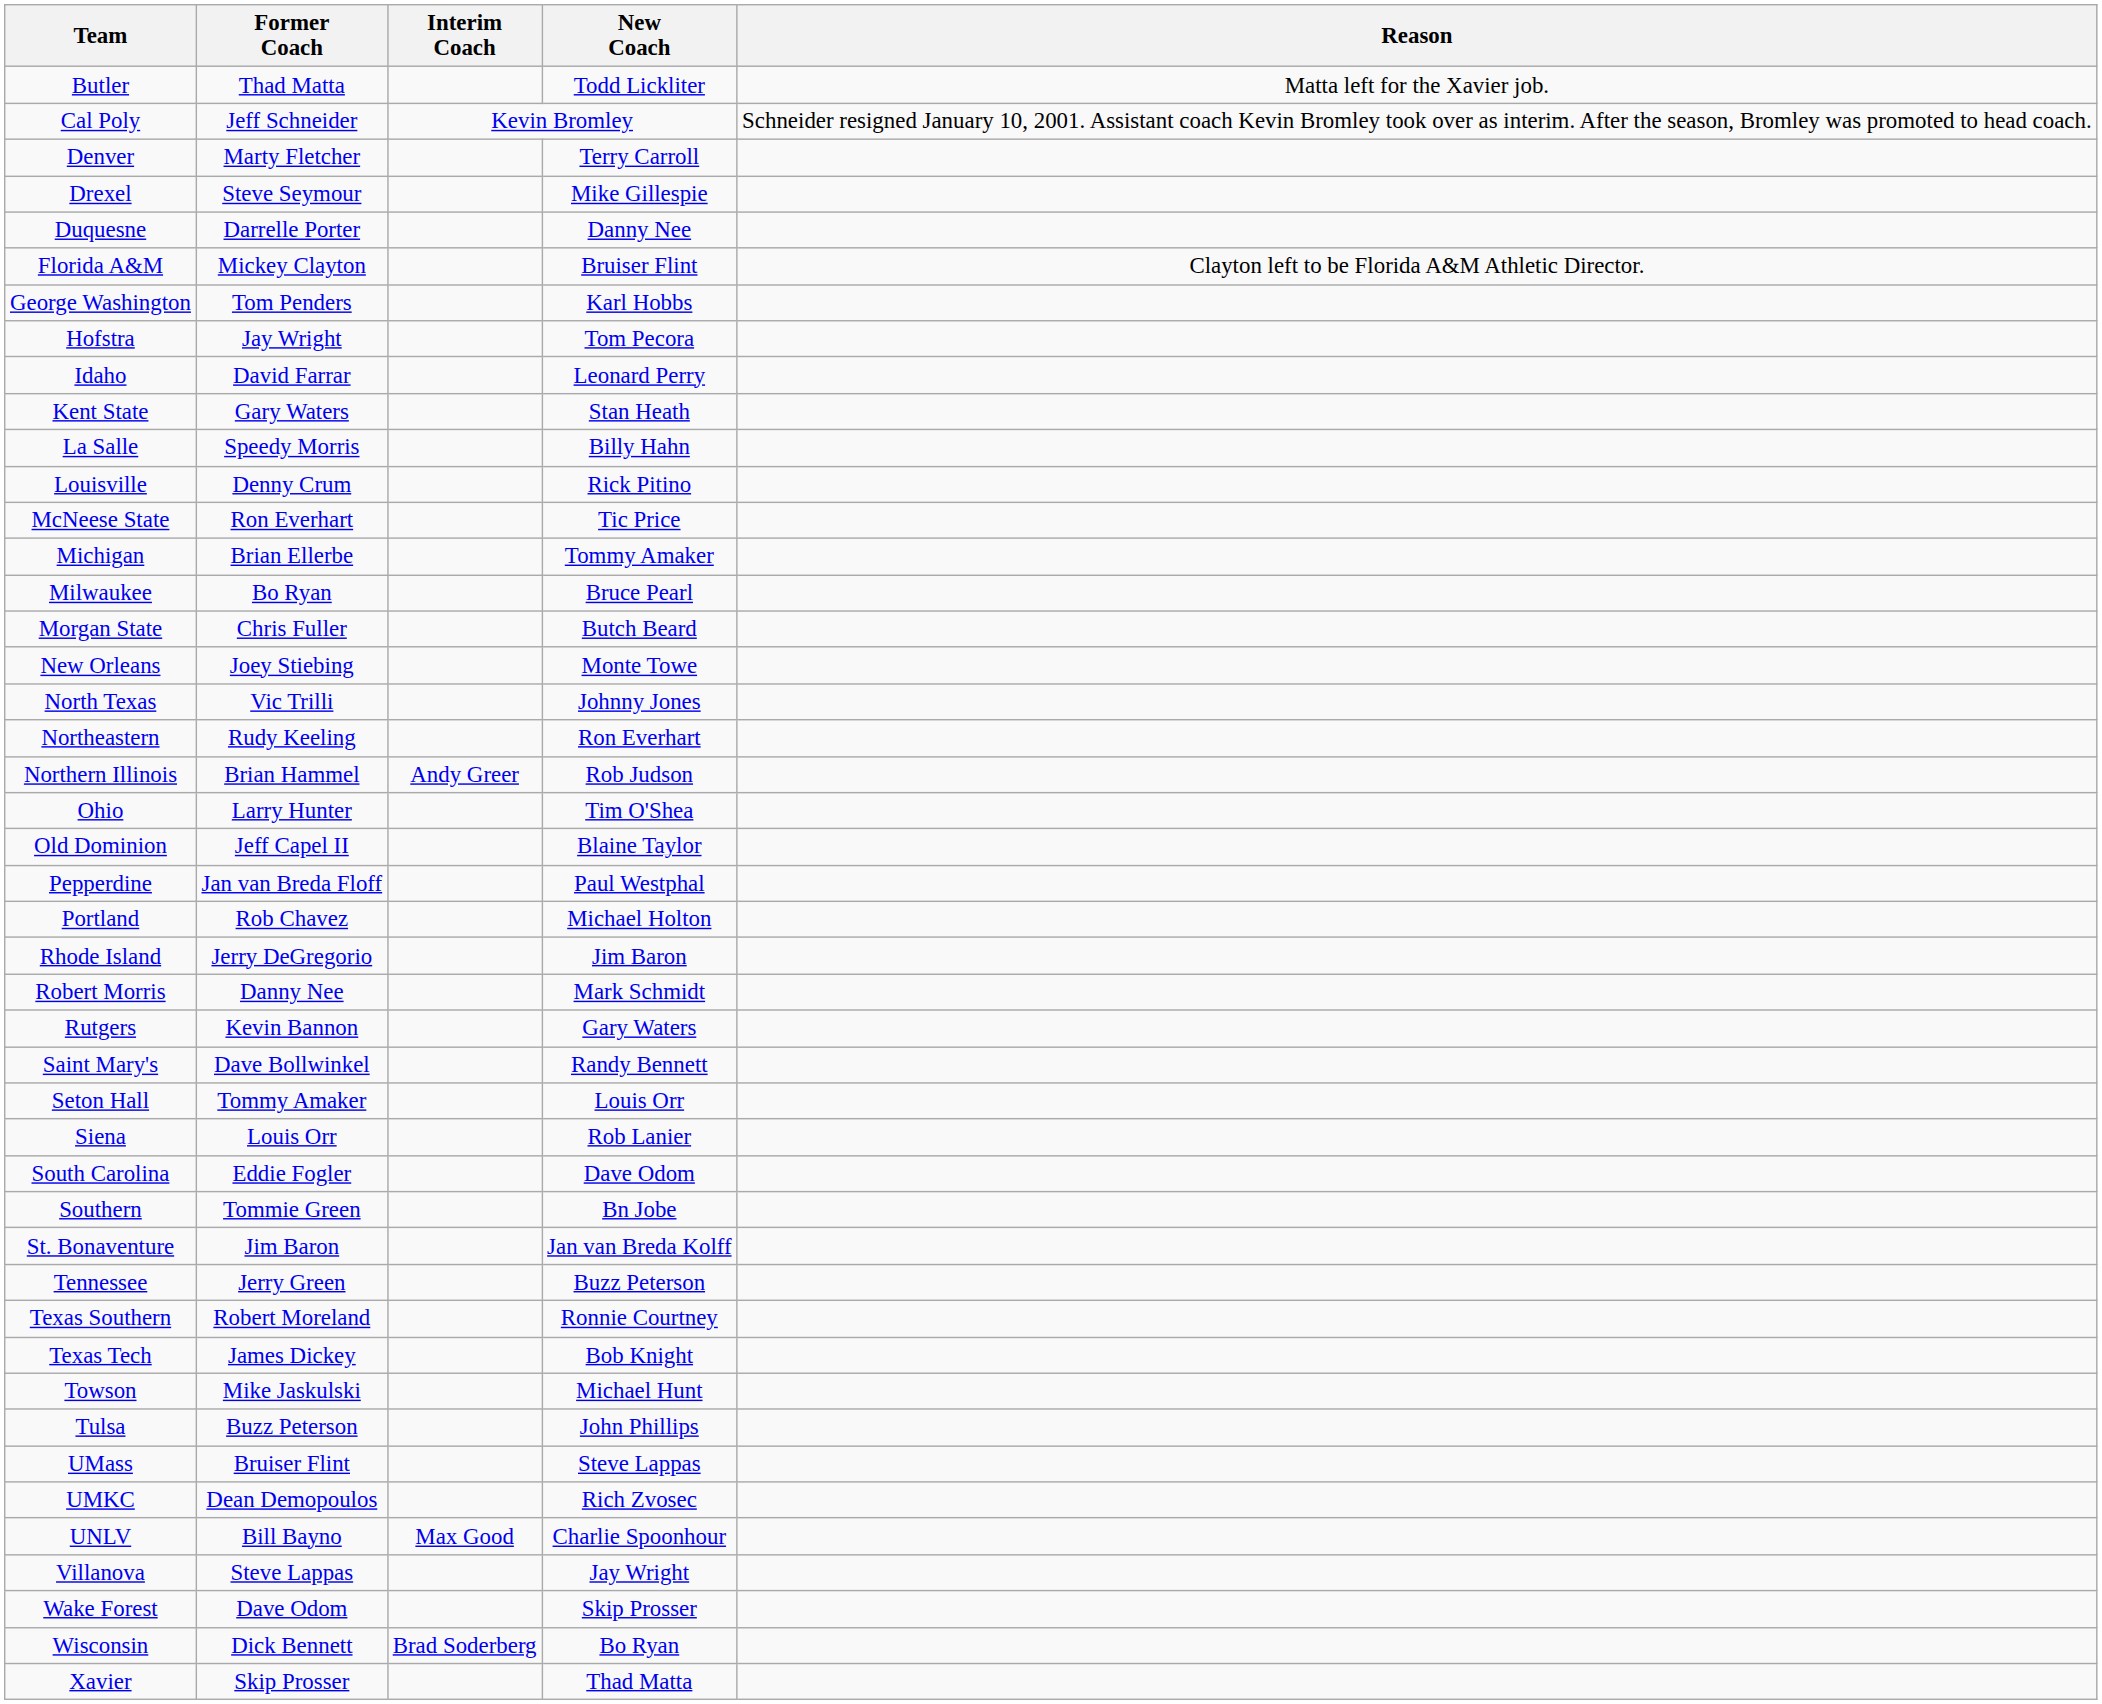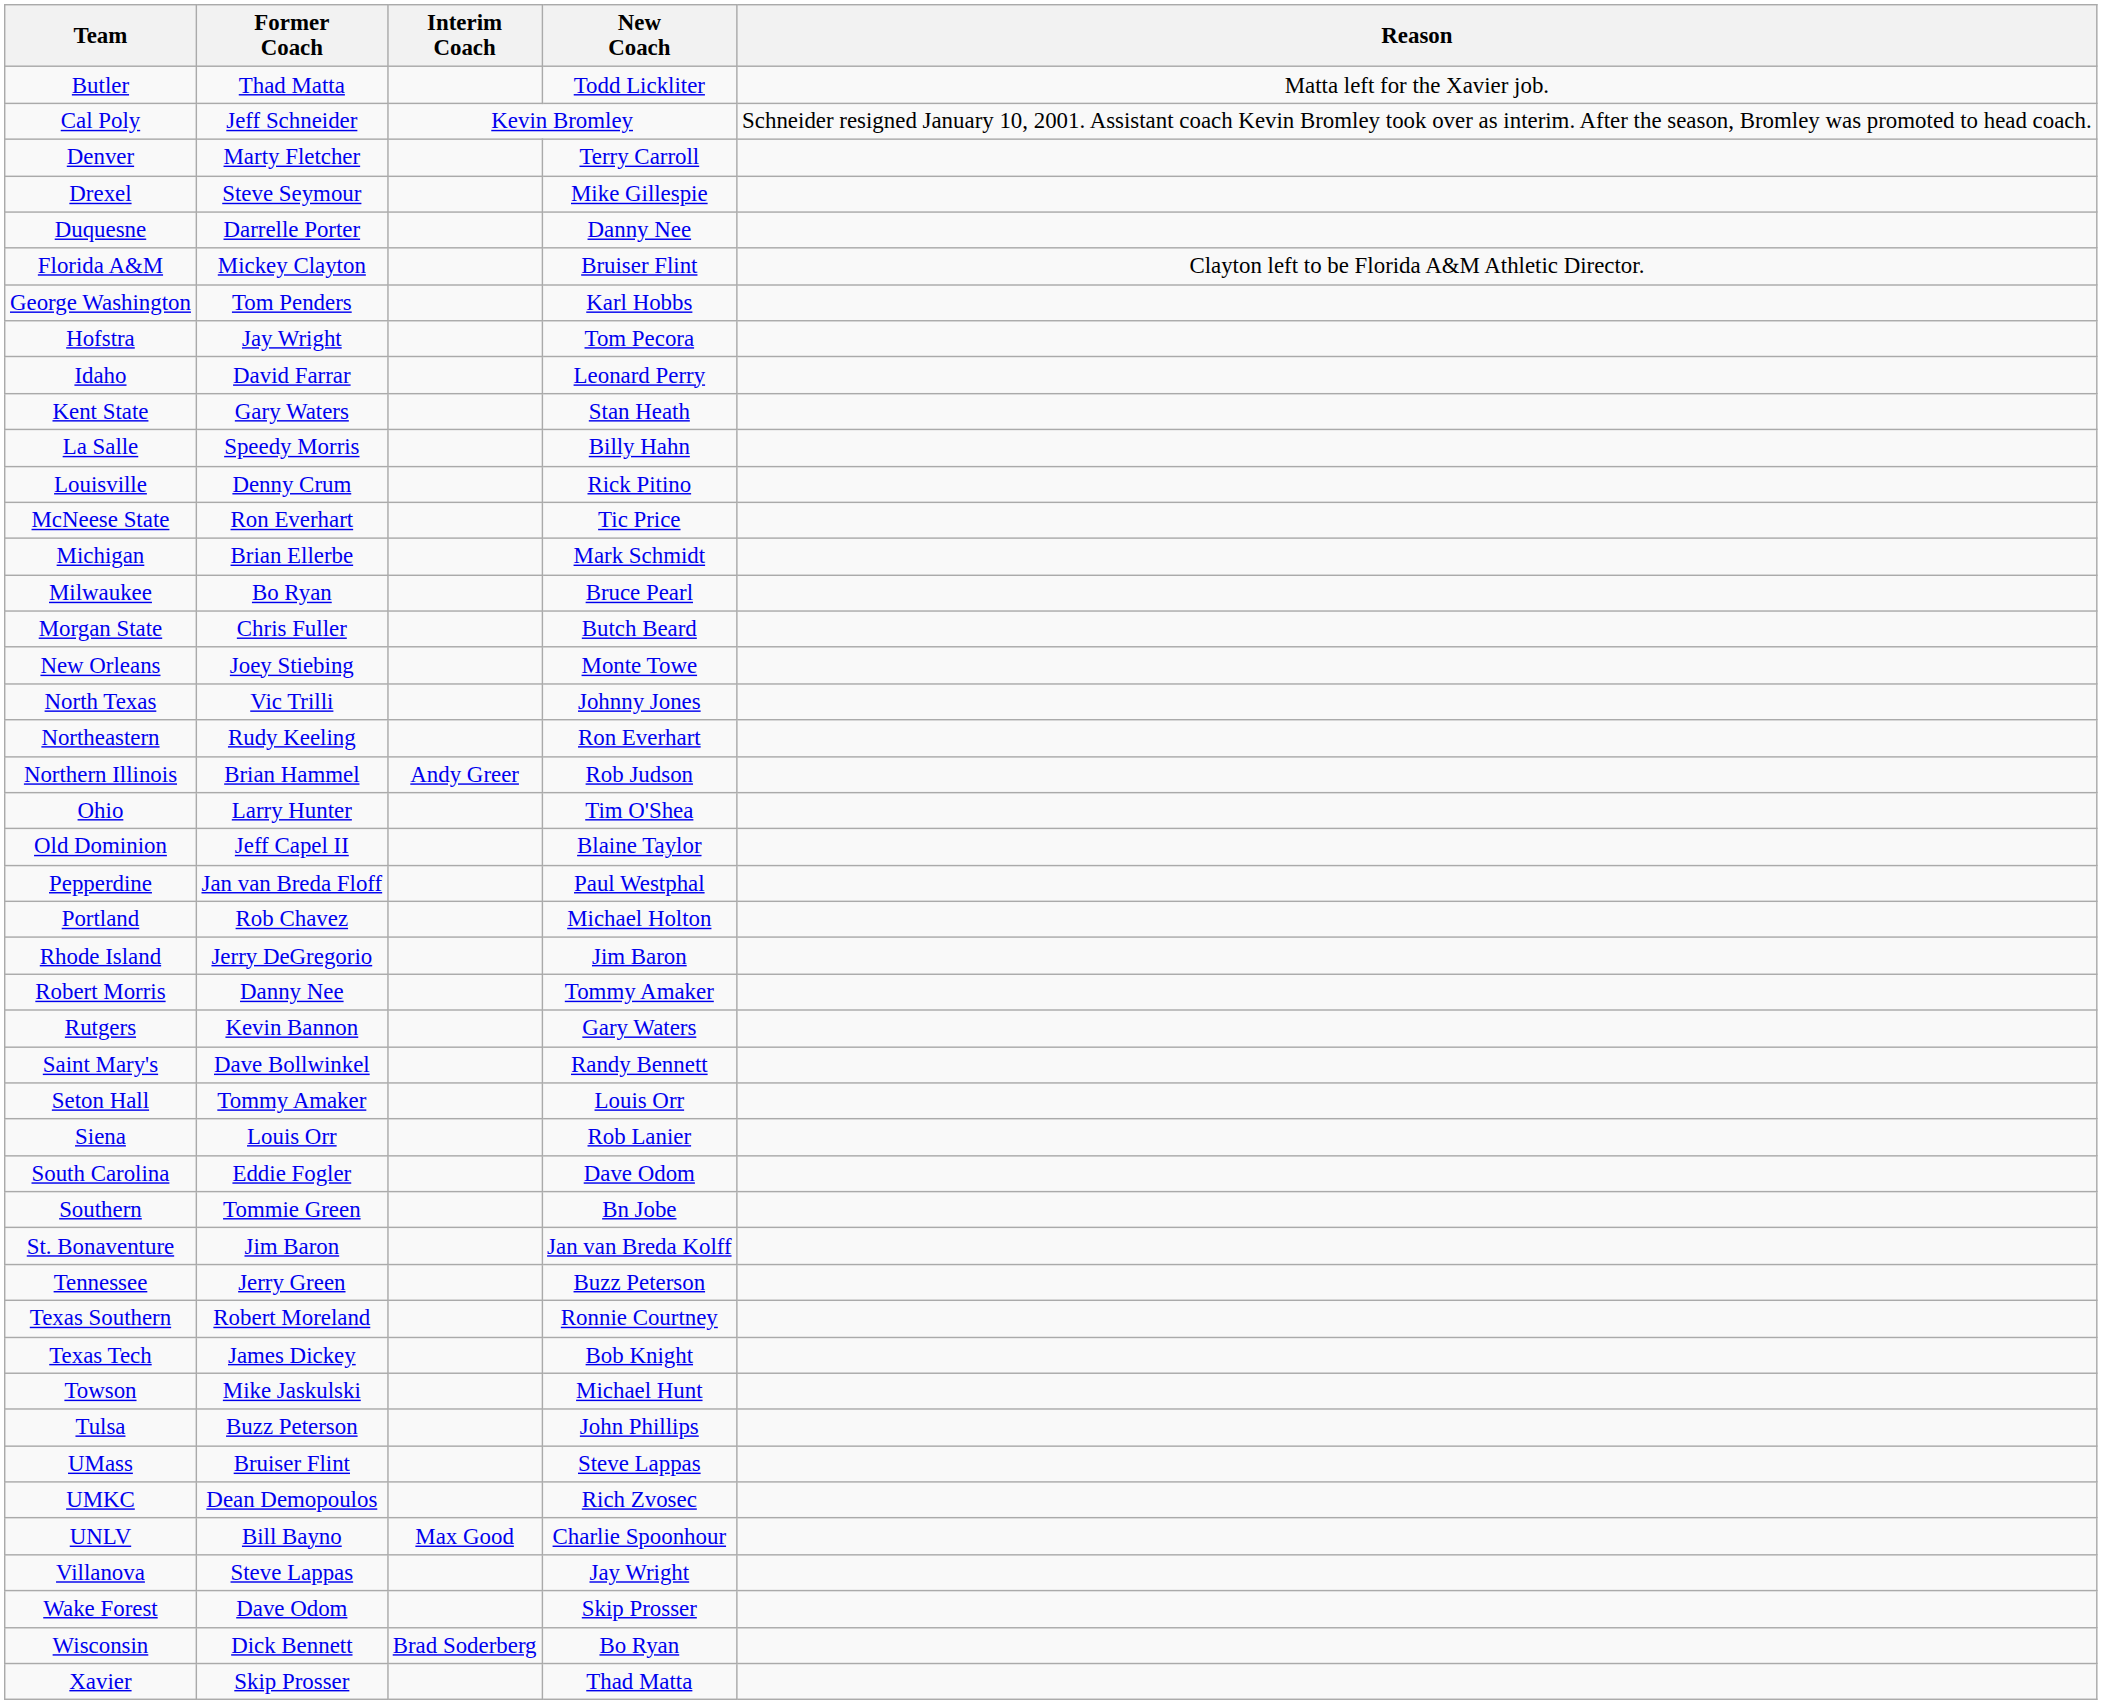 <table class="wikitable" style="text-align:center;">
 <tr>
 <th>Team</th>
 <th>Former<br>Coach</th>
 <th>Interim<br>Coach</th>
 <th>New<br>Coach</th>
 <th>Reason</th>
 </tr>
 <tr>
 <td><a href='#'>Butler</a></td>
 <td><a href='#'>Thad Matta</a></td>
 <td></td>
 <td><a href='#'>Todd Lickliter</a></td>
 <td>Matta left for the Xavier job.</td>
 </tr>
 <tr>
 <td><a href='#'>Cal Poly</a></td>
 <td><a href='#'>Jeff Schneider</a></td>
 <td colspan="2" style="text-align:center;"><a href='#'>Kevin Bromley</a></td>
 <td>Schneider resigned January 10, 2001. Assistant coach Kevin Bromley took over as interim. After the season, Bromley was promoted to head coach.</td>
 </tr>
 <tr>
 <td><a href='#'>Denver</a></td>
 <td><a href='#'>Marty Fletcher</a></td>
 <td></td>
 <td><a href='#'>Terry Carroll</a></td>
 <td></td>
 </tr>
 <tr>
 <td><a href='#'>Drexel</a></td>
 <td><a href='#'>Steve Seymour</a></td>
 <td></td>
 <td><a href='#'>Mike Gillespie</a></td>
 <td></td>
 </tr>
 <tr>
 <td><a href='#'>Duquesne</a></td>
 <td><a href='#'>Darrelle Porter</a></td>
 <td></td>
 <td><a href='#'>Danny Nee</a></td>
 <td></td>
 </tr>
 <tr>
 <td><a href='#'>Florida A&M</a></td>
 <td><a href='#'>Mickey Clayton</a></td>
 <td></td>
 <td><a href='#'>Bruiser Flint</a></td>
 <td>Clayton left to be Florida A&M Athletic Director.</td>
 </tr>
 <tr>
 <td><a href='#'>George Washington</a></td>
 <td><a href='#'>Tom Penders</a></td>
 <td></td>
 <td><a href='#'>Karl Hobbs</a></td>
 <td></td>
 </tr>
 <tr>
 <td><a href='#'>Hofstra</a></td>
 <td><a href='#'>Jay Wright</a></td>
 <td></td>
 <td><a href='#'>Tom Pecora</a></td>
 <td></td>
 </tr>
 <tr>
 <td><a href='#'>Idaho</a></td>
 <td><a href='#'>David Farrar</a></td>
 <td></td>
 <td><a href='#'>Leonard Perry</a></td>
 <td></td>
 </tr>
 <tr>
 <td><a href='#'>Kent State</a></td>
 <td><a href='#'>Gary Waters</a></td>
 <td></td>
 <td><a href='#'>Stan Heath</a></td>
 <td></td>
 </tr>
 <tr>
 <td><a href='#'>La Salle</a></td>
 <td><a href='#'>Speedy Morris</a></td>
 <td></td>
 <td><a href='#'>Billy Hahn</a></td>
 <td></td>
 </tr>
 <tr>
 <td><a href='#'>Louisville</a></td>
 <td><a href='#'>Denny Crum</a></td>
 <td></td>
 <td><a href='#'>Rick Pitino</a></td>
 <td></td>
 </tr>
 <tr>
 <td><a href='#'>McNeese State</a></td>
 <td><a href='#'>Ron Everhart</a></td>
 <td></td>
 <td><a href='#'>Tic Price</a></td>
 <td></td>
 </tr>
 <tr>
 <td><a href='#'>Michigan</a></td>
 <td><a href='#'>Brian Ellerbe</a></td>
 <td></td>
-<td><a href='#'>Tommy Amaker</a></td>
+<td><a href='#'>Mark Schmidt</a></td>
 <td></td>
 </tr>
 <tr>
 <td><a href='#'>Milwaukee</a></td>
 <td><a href='#'>Bo Ryan</a></td>
 <td></td>
 <td><a href='#'>Bruce Pearl</a></td>
 <td></td>
 </tr>
 <tr>
 <td><a href='#'>Morgan State</a></td>
 <td><a href='#'>Chris Fuller</a></td>
 <td></td>
 <td><a href='#'>Butch Beard</a></td>
 <td></td>
 </tr>
 <tr>
 <td><a href='#'>New Orleans</a></td>
 <td><a href='#'>Joey Stiebing</a></td>
 <td></td>
 <td><a href='#'>Monte Towe</a></td>
 <td></td>
 </tr>
 <tr>
 <td><a href='#'>North Texas</a></td>
 <td><a href='#'>Vic Trilli</a></td>
 <td></td>
 <td><a href='#'>Johnny Jones</a></td>
 <td></td>
 </tr>
 <tr>
 <td><a href='#'>Northeastern</a></td>
 <td><a href='#'>Rudy Keeling</a></td>
 <td></td>
 <td><a href='#'>Ron Everhart</a></td>
 <td></td>
 </tr>
 <tr>
 <td><a href='#'>Northern Illinois</a></td>
 <td><a href='#'>Brian Hammel</a></td>
 <td><a href='#'>Andy Greer</a></td>
 <td><a href='#'>Rob Judson</a></td>
 <td></td>
 </tr>
 <tr>
 <td><a href='#'>Ohio</a></td>
 <td><a href='#'>Larry Hunter</a></td>
 <td></td>
 <td><a href='#'>Tim O'Shea</a></td>
 <td></td>
 </tr>
 <tr>
 <td><a href='#'>Old Dominion</a></td>
 <td><a href='#'>Jeff Capel II</a></td>
 <td></td>
 <td><a href='#'>Blaine Taylor</a></td>
 <td></td>
 </tr>
 <tr>
 <td><a href='#'>Pepperdine</a></td>
 <td><a href='#'>Jan van Breda Floff</a></td>
 <td></td>
 <td><a href='#'>Paul Westphal</a></td>
 <td></td>
 </tr>
 <tr>
 <td><a href='#'>Portland</a></td>
 <td><a href='#'>Rob Chavez</a></td>
 <td></td>
 <td><a href='#'>Michael Holton</a></td>
 <td></td>
 </tr>
 <tr>
 <td><a href='#'>Rhode Island</a></td>
 <td><a href='#'>Jerry DeGregorio</a></td>
 <td></td>
 <td><a href='#'>Jim Baron</a></td>
 <td></td>
 </tr>
 <tr>
 <td><a href='#'>Robert Morris</a></td>
 <td><a href='#'>Danny Nee</a></td>
 <td></td>
-<td><a href='#'>Mark Schmidt</a></td>
+<td><a href='#'>Tommy Amaker</a></td>
 <td></td>
 </tr>
 <tr>
 <td><a href='#'>Rutgers</a></td>
 <td><a href='#'>Kevin Bannon</a></td>
 <td></td>
 <td><a href='#'>Gary Waters</a></td>
 <td></td>
 </tr>
 <tr>
 <td><a href='#'>Saint Mary's</a></td>
 <td><a href='#'>Dave Bollwinkel</a></td>
 <td></td>
 <td><a href='#'>Randy Bennett</a></td>
 <td></td>
 </tr>
 <tr>
 <td><a href='#'>Seton Hall</a></td>
 <td><a href='#'>Tommy Amaker</a></td>
 <td></td>
 <td><a href='#'>Louis Orr</a></td>
 <td></td>
 </tr>
 <tr>
 <td><a href='#'>Siena</a></td>
 <td><a href='#'>Louis Orr</a></td>
 <td></td>
 <td><a href='#'>Rob Lanier</a></td>
 <td></td>
 </tr>
 <tr>
 <td><a href='#'>South Carolina</a></td>
 <td><a href='#'>Eddie Fogler</a></td>
 <td></td>
 <td><a href='#'>Dave Odom</a></td>
 <td></td>
 </tr>
 <tr>
 <td><a href='#'>Southern</a></td>
 <td><a href='#'>Tommie Green</a></td>
 <td></td>
 <td><a href='#'>Bn Jobe</a></td>
 <td></td>
 </tr>
 <tr>
 <td><a href='#'>St. Bonaventure</a></td>
 <td><a href='#'>Jim Baron</a></td>
 <td></td>
 <td><a href='#'>Jan van Breda Kolff</a></td>
 <td></td>
 </tr>
 <tr>
 <td><a href='#'>Tennessee</a></td>
 <td><a href='#'>Jerry Green</a></td>
 <td></td>
 <td><a href='#'>Buzz Peterson</a></td>
 <td></td>
 </tr>
 <tr>
 <td><a href='#'>Texas Southern</a></td>
 <td><a href='#'>Robert Moreland</a></td>
 <td></td>
 <td><a href='#'>Ronnie Courtney</a></td>
 <td></td>
 </tr>
 <tr>
 <td><a href='#'>Texas Tech</a></td>
 <td><a href='#'>James Dickey</a></td>
 <td></td>
 <td><a href='#'>Bob Knight</a></td>
 <td></td>
 </tr>
 <tr>
 <td><a href='#'>Towson</a></td>
 <td><a href='#'>Mike Jaskulski</a></td>
 <td></td>
 <td><a href='#'>Michael Hunt</a></td>
 <td></td>
 </tr>
 <tr>
 <td><a href='#'>Tulsa</a></td>
 <td><a href='#'>Buzz Peterson</a></td>
 <td></td>
 <td><a href='#'>John Phillips</a></td>
 <td></td>
 </tr>
 <tr>
 <td><a href='#'>UMass</a></td>
 <td><a href='#'>Bruiser Flint</a></td>
 <td></td>
 <td><a href='#'>Steve Lappas</a></td>
 <td></td>
 </tr>
 <tr>
 <td><a href='#'>UMKC</a></td>
 <td><a href='#'>Dean Demopoulos</a></td>
 <td></td>
 <td><a href='#'>Rich Zvosec</a></td>
 <td></td>
 </tr>
 <tr>
 <td><a href='#'>UNLV</a></td>
 <td><a href='#'>Bill Bayno</a></td>
 <td><a href='#'>Max Good</a></td>
 <td><a href='#'>Charlie Spoonhour</a></td>
 <td></td>
 </tr>
 <tr>
 <td><a href='#'>Villanova</a></td>
 <td><a href='#'>Steve Lappas</a></td>
 <td></td>
 <td><a href='#'>Jay Wright</a></td>
 <td></td>
 </tr>
 <tr>
 <td><a href='#'>Wake Forest</a></td>
 <td><a href='#'>Dave Odom</a></td>
 <td></td>
 <td><a href='#'>Skip Prosser</a></td>
 <td></td>
 </tr>
 <tr>
 <td><a href='#'>Wisconsin</a></td>
 <td><a href='#'>Dick Bennett</a></td>
 <td><a href='#'>Brad Soderberg</a></td>
 <td><a href='#'>Bo Ryan</a></td>
 <td></td>
 </tr>
 <tr>
 <td><a href='#'>Xavier</a></td>
 <td><a href='#'>Skip Prosser</a></td>
 <td></td>
 <td><a href='#'>Thad Matta</a></td>
 <td></td>
 </tr>
 </table>
